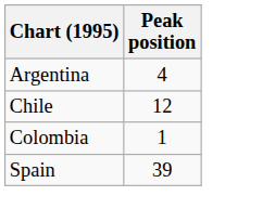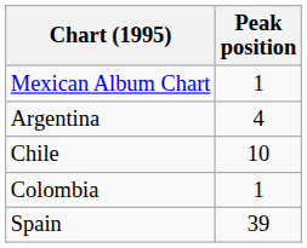 <table class="wikitable sortable">
 <tr>
 <th>Chart (1995)</th>
 <th>Peak<br>position</th>
+</tr>
+<tr>
+<td><a href='#'>Mexican Album Chart</a></td>
+<td style="text-align:center;">1</td>
 </tr>
 <tr>
 <td>Argentina</td>
 <td style="text-align:center;">4</td>
 </tr>
 <tr>
 <td>Chile</td>
-<td style="text-align:center;">12</td>
+<td style="text-align:center;">10</td>
 </tr>
 <tr>
 <td>Colombia</td>
 <td style="text-align:center;">1</td>
 </tr>
 <tr>
 <td>Spain</td>
 <td style="text-align:center;">39</td>
 </tr>
 </table>
